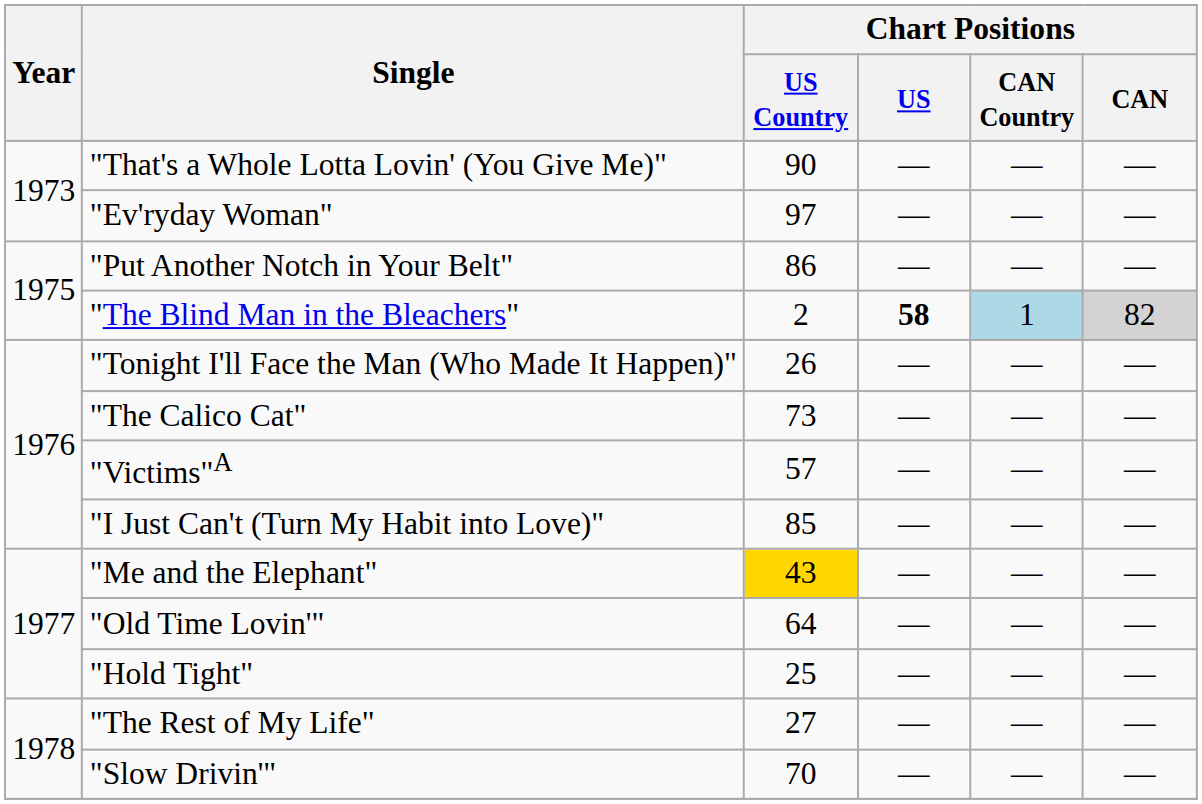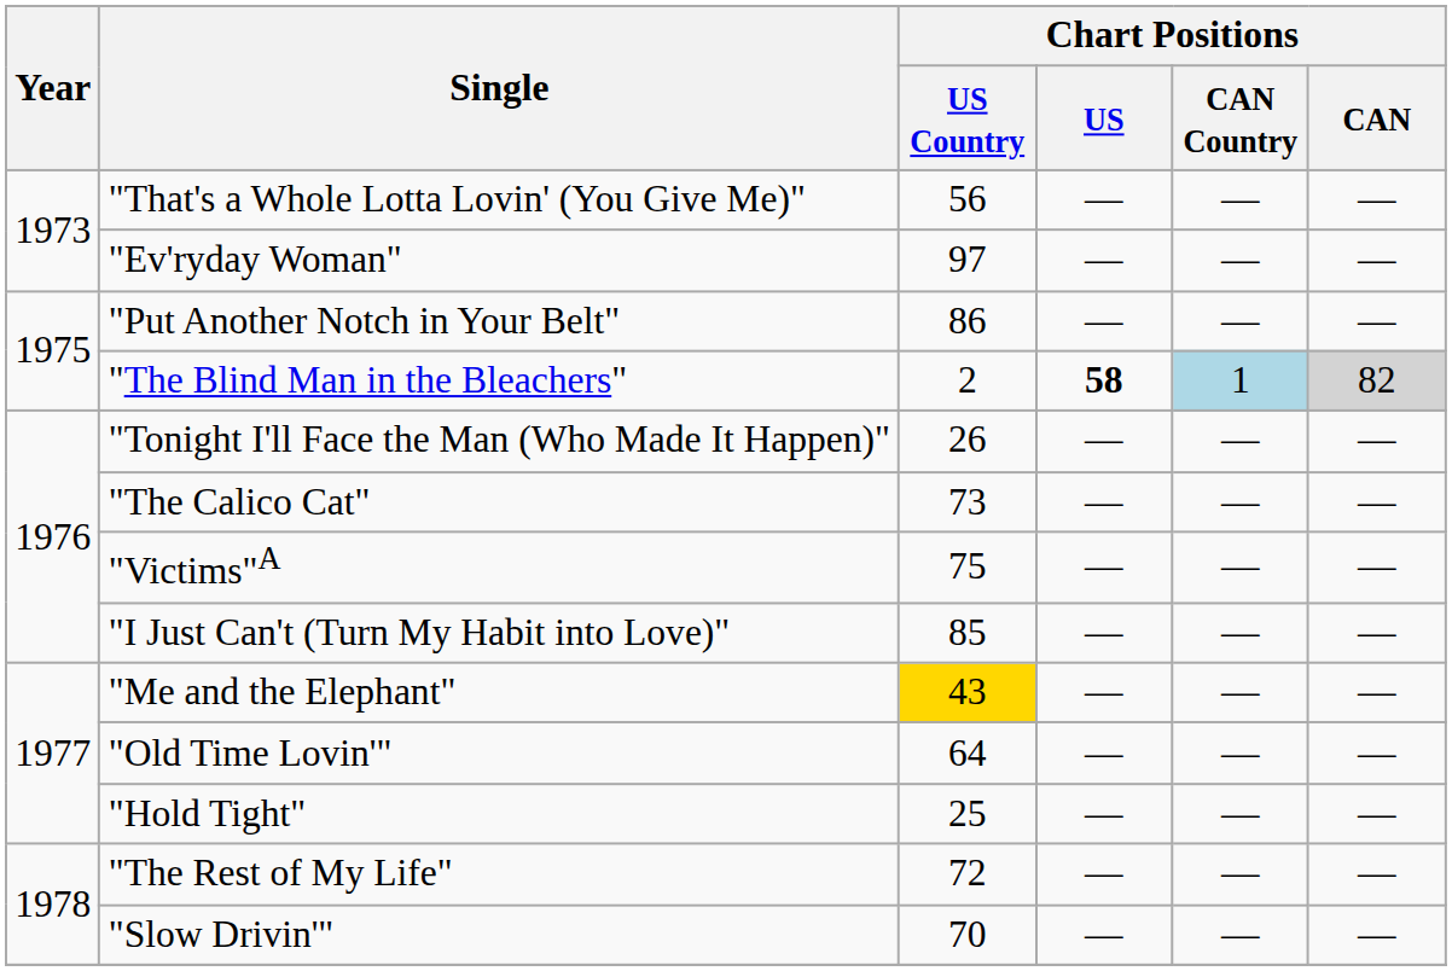 <table class="wikitable">
 <tr>
 <th rowspan="2">Year</th>
 <th rowspan="2">Single</th>
 <th colspan="4">Chart Positions</th>
 </tr>
 <tr>
 <th width="50"><small><a href='#'>US Country</a></small></th>
 <th width="50"><small><a href='#'>US</a></small></th>
 <th width="50"><small>CAN Country</small></th>
 <th width="50"><small>CAN</small></th>
 </tr>
 <tr>
 <td rowspan=2>1973</td>
 <td>"That's a Whole Lotta Lovin' (You Give Me)"</td>
-<td align=center>90</td>
+<td align=center>56</td>
 <td align=center>—</td>
 <td align=center>—</td>
 <td align=center>—</td>
 </tr>
 <tr>
 <td>"Ev'ryday Woman"</td>
 <td align=center>97</td>
 <td align=center>—</td>
 <td align=center>—</td>
 <td align=center>—</td>
 </tr>
 <tr>
 <td rowspan=2>1975</td>
 <td>"Put Another Notch in Your Belt"</td>
 <td align=center>86</td>
 <td align=center>—</td>
 <td align=center>—</td>
 <td align=center>—</td>
 </tr>
 <tr>
 <td>"<a href='#'>The Blind Man in the Bleachers</a>"</td>
 <td align=center>2</td>
 <td align=center><strong>58</strong></td>
 <td align=center style="background: lightblue;">1</td>
 <td align=center style="background: lightgrey;">82</td>
 </tr>
 <tr>
 <td rowspan=4>1976</td>
 <td>"Tonight I'll Face the Man (Who Made It Happen)"</td>
 <td align=center>26</td>
 <td align=center>—</td>
 <td align=center>—</td>
 <td align=center>—</td>
 </tr>
 <tr>
 <td>"The Calico Cat"</td>
 <td align=center>73</td>
 <td align=center>—</td>
 <td align=center>—</td>
 <td align=center>—</td>
 </tr>
 <tr>
 <td>"Victims"<sup>A</sup></td>
-<td align=center>57</td>
+<td align=center>75</td>
 <td align=center>—</td>
 <td align=center>—</td>
 <td align=center>—</td>
 </tr>
 <tr>
 <td>"I Just Can't (Turn My Habit into Love)"</td>
 <td align=center>85</td>
 <td align=center>—</td>
 <td align=center>—</td>
 <td align=center>—</td>
 </tr>
 <tr>
 <td rowspan=3>1977</td>
 <td>"Me and the Elephant"</td>
 <td align=center style="background: gold;">43</td>
 <td align=center>—</td>
 <td align=center>—</td>
 <td align=center>—</td>
 </tr>
 <tr>
 <td>"Old Time Lovin'"</td>
 <td align=center>64</td>
 <td align=center>—</td>
 <td align=center>—</td>
 <td align=center>—</td>
 </tr>
 <tr>
 <td>"Hold Tight"</td>
 <td align=center>25</td>
 <td align=center>—</td>
 <td align=center>—</td>
 <td align=center>—</td>
 </tr>
 <tr>
 <td rowspan=2>1978</td>
 <td>"The Rest of My Life"</td>
-<td align=center>27</td>
+<td align=center>72</td>
 <td align=center>—</td>
 <td align=center>—</td>
 <td align=center>—</td>
 </tr>
 <tr>
 <td>"Slow Drivin'"</td>
 <td align=center>70</td>
 <td align=center>—</td>
 <td align=center>—</td>
 <td align=center>—</td>
 </tr>
 <tr>
 </tr>
 </table>
